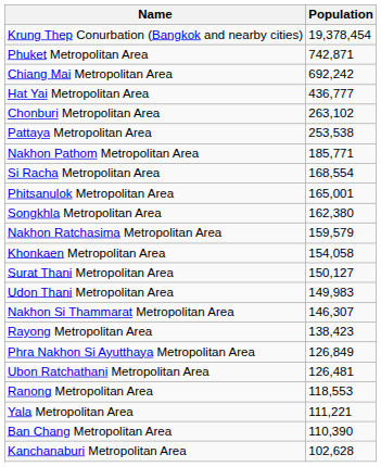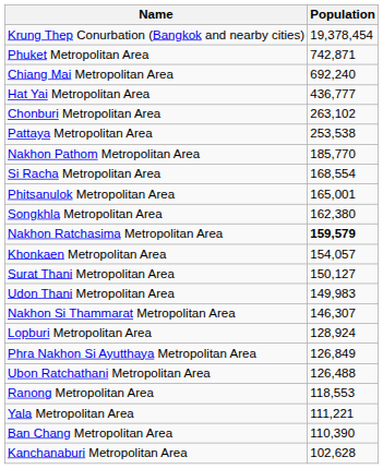 <table class="wikitable sortable">
 <tr>
 <th>Name</th>
 <th>Population</th>
 </tr>
 <tr>
 <td><a href='#'>Krung Thep</a> Conurbation (<a href='#'>Bangkok</a> and nearby cities)</td>
 <td>19,378,454</td>
 </tr>
 <tr>
 <td><a href='#'>Phuket</a> Metropolitan Area</td>
 <td>742,871</td>
 </tr>
 <tr>
 <td><a href='#'>Chiang Mai</a> Metropolitan Area</td>
-<td>692,242</td>
+<td>692,240</td>
 </tr>
 <tr>
 <td><a href='#'>Hat Yai</a> Metropolitan Area</td>
 <td>436,777</td>
 </tr>
 <tr>
 <td><a href='#'>Chonburi</a> Metropolitan Area</td>
 <td>263,102</td>
 </tr>
 <tr>
 <td><a href='#'>Pattaya</a> Metropolitan Area</td>
 <td>253,538</td>
 </tr>
 <tr>
 <td><a href='#'>Nakhon Pathom</a> Metropolitan Area</td>
-<td>185,771</td>
+<td>185,770</td>
 </tr>
 <tr>
 <td><a href='#'>Si Racha</a> Metropolitan Area</td>
 <td>168,554</td>
 </tr>
 <tr>
 <td><a href='#'>Phitsanulok</a> Metropolitan Area</td>
 <td>165,001</td>
 </tr>
 <tr>
 <td><a href='#'>Songkhla</a> Metropolitan Area</td>
 <td>162,380</td>
 </tr>
 <tr>
 <td><a href='#'>Nakhon Ratchasima</a> Metropolitan Area</td>
-<td>159,579</td>
+<td><strong>159,579</strong></td>
 </tr>
 <tr>
 <td><a href='#'>Khonkaen</a> Metropolitan Area</td>
-<td>154,058</td>
+<td>154,057</td>
 </tr>
 <tr>
 <td><a href='#'>Surat Thani</a> Metropolitan Area</td>
 <td>150,127</td>
 </tr>
 <tr>
 <td><a href='#'>Udon Thani</a> Metropolitan Area</td>
 <td>149,983</td>
 </tr>
 <tr>
 <td><a href='#'>Nakhon Si Thammarat</a> Metropolitan Area</td>
 <td>146,307</td>
 </tr>
 <tr>
-<td><a href='#'>Rayong</a> Metropolitan Area</td>
-<td>138,423</td>
+<td><a href='#'>Lopburi</a> Metropolitan Area</td>
+<td>128,924</td>
 </tr>
 <tr>
 <td><a href='#'>Phra Nakhon Si Ayutthaya</a> Metropolitan Area</td>
 <td>126,849</td>
 </tr>
 <tr>
 <td><a href='#'>Ubon Ratchathani</a> Metropolitan Area</td>
-<td>126,481</td>
+<td>126,488</td>
 </tr>
 <tr>
 <td><a href='#'>Ranong</a> Metropolitan Area</td>
 <td>118,553</td>
 </tr>
 <tr>
 <td><a href='#'>Yala</a> Metropolitan Area</td>
 <td>111,221</td>
 </tr>
 <tr>
 <td><a href='#'>Ban Chang</a> Metropolitan Area</td>
 <td>110,390</td>
 </tr>
 <tr>
 <td><a href='#'>Kanchanaburi</a> Metropolitan Area</td>
 <td>102,628</td>
 </tr>
 </table>
